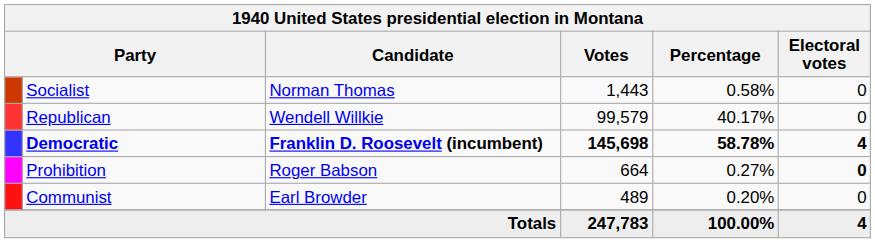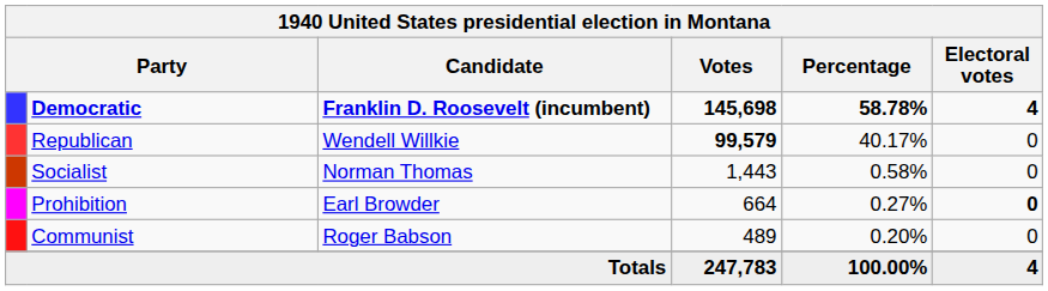 <table class="wikitable" style="font-size: 95%;">
 <tr>
 <th colspan="6">1940 United States presidential election in Montana</th>
 </tr>
 <tr>
 <th colspan="2" style="width: 15em">Party</th>
 <th style="width: 17em">Candidate</th>
 <th style="width: 5em">Votes</th>
 <th style="width: 7em">Percentage</th>
 <th style="width: 5em">Electoral votes</th>
 </tr>
 <tr>
+<th style="background-color:#3333FF; width: 3px"></th>
+<td style="width: 130px"><strong><a href='#'>Democratic</a></strong></td>
+<td><strong><a href='#'>Franklin D. Roosevelt</a> (incumbent)</strong></td>
+<td align="right"><strong>145,698</strong></td>
+<td align="right"><strong>58.78%</strong></td>
+<td align="right"><strong>4</strong></td>
+</tr>
+<tr>
+<th style="background-color:#FF3333; width: 3px"></th>
+<td style="width: 130px"><a href='#'>Republican</a></td>
+<td><a href='#'>Wendell Willkie</a></td>
+<td align="right"><strong>99,579</strong></td>
+<td align="right">40.17%</td>
+<td align="right">0</td>
+</tr>
+<tr>
 <th style="background-color:#CD3700; width: 3px"></th>
 <td style="width: 130px"><a href='#'>Socialist</a></td>
 <td><a href='#'>Norman Thomas</a></td>
 <td align="right">1,443</td>
 <td align="right">0.58%</td>
 <td align="right">0</td>
 </tr>
 <tr>
-<th style="background-color:#FF3333; width: 3px"></th>
-<td style="width: 130px"><a href='#'>Republican</a></td>
-<td><a href='#'>Wendell Willkie</a></td>
-<td align="right">99,579</td>
-<td align="right">40.17%</td>
-<td align="right">0</td>
-</tr>
-<tr>
-<th style="background-color:#3333FF; width: 3px"></th>
-<td style="width: 130px"><strong><a href='#'>Democratic</a></strong></td>
-<td><strong><a href='#'>Franklin D. Roosevelt</a> (incumbent)</strong></td>
-<td align="right"><strong>145,698</strong></td>
-<td align="right"><strong>58.78%</strong></td>
-<td align="right"><strong>4</strong></td>
-</tr>
-<tr>
 <th style="background-color:#FF00FF; width: 3px"></th>
 <td style="width: 130px"><a href='#'>Prohibition</a></td>
-<td><a href='#'>Roger Babson</a></td>
+<td><a href='#'>Earl Browder</a></td>
 <td align="right">664</td>
 <td align="right">0.27%</td>
 <td align="right"><strong>0</strong></td>
 </tr>
 <tr>
 <th style="background-color:#FF1111; width: 3px"></th>
 <td style="width: 130px"><a href='#'>Communist</a></td>
-<td><a href='#'>Earl Browder</a></td>
+<td><a href='#'>Roger Babson</a></td>
 <td align="right">489</td>
 <td align="right">0.20%</td>
 <td align="right">0</td>
 </tr>
 <tr>
 </tr>
 <tr bgcolor="#EEEEEE">
 <td colspan="3" align="right"><strong>Totals</strong></td>
 <td align="right"><strong>247,783</strong></td>
 <td align="right"><strong>100.00%</strong></td>
 <td align="right"><strong>4</strong></td>
 </tr>
 </table>
